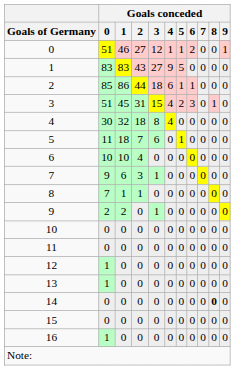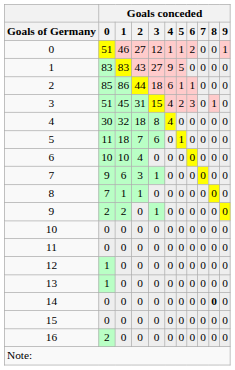 <table class="wikitable" style="text-align:center">
 <tr>
 <th></th>
 <th colspan="10">Goals conceded</th>
 </tr>
 <tr>
 <th>Goals of Germany</th>
 <th>0</th>
 <th>1</th>
 <th>2</th>
 <th>3</th>
 <th>4</th>
 <th>5</th>
 <th>6</th>
 <th>7</th>
 <th>8</th>
 <th>9</th>
 </tr>
 <tr>
 <td>0</td>
 <td style="background-color:#ff0">51</td>
 <td style="background-color:#FFCBCB">46</td>
 <td style="background-color:#FFCBCB">27</td>
 <td style="background-color:#FFCBCB">12</td>
 <td style="background-color:#FFCBCB">1</td>
 <td style="background-color:#FFCBCB">1</td>
 <td style="background-color:#FFCBCB">2</td>
 <td style="background-color:#eee">0</td>
 <td style="background-color:#eee">0</td>
 <td style="background-color:#FFCBCB">1</td>
 </tr>
 <tr>
 <td>1</td>
 <td style="background-color:#B9FFC5">83</td>
 <td style="background-color:#ff0">83</td>
 <td style="background-color:#FFCBCB">43</td>
 <td style="background-color:#FFCBCB">27</td>
 <td style="background-color:#FFCBCB">9</td>
 <td style="background-color:#FFCBCB">5</td>
 <td style="background-color:#eee">0</td>
 <td style="background-color:#eee">0</td>
 <td style="background-color:#eee">0</td>
 <td style="background-color:#eee">0</td>
 </tr>
 <tr>
 <td>2</td>
 <td style="background-color:#B9FFC5">85</td>
 <td style="background-color:#B9FFC5">86</td>
 <td style="background-color:#ff0">44</td>
 <td style="background-color:#FFCBCB">18</td>
 <td style="background-color:#FFCBCB">6</td>
 <td style="background-color:#FFCBCB">1</td>
 <td style="background-color:#FFCBCB">1</td>
 <td style="background-color:#eee">0</td>
 <td style="background-color:#eee">0</td>
 <td style="background-color:#eee">0</td>
 </tr>
 <tr>
 <td>3</td>
 <td style="background-color:#B9FFC5">51</td>
 <td style="background-color:#B9FFC5">45</td>
 <td style="background-color:#B9FFC5">31</td>
 <td style="background-color:#ff0">15</td>
 <td style="background-color:#FFCBCB">4</td>
 <td style="background-color:#FFCBCB">2</td>
 <td style="background-color:#FFCBCB">3</td>
 <td style="background-color:#eee">0</td>
 <td style="background-color:#FFCBCB">1</td>
 <td style="background-color:#eee">0</td>
 </tr>
 <tr>
 <td>4</td>
 <td style="background-color:#B9FFC5">30</td>
 <td style="background-color:#B9FFC5">32</td>
 <td style="background-color:#B9FFC5">18</td>
 <td style="background-color:#B9FFC5">8</td>
 <td style="background-color:#ff0">4</td>
 <td style="background-color:#eee">0</td>
 <td style="background-color:#eee">0</td>
 <td style="background-color:#eee">0</td>
 <td style="background-color:#eee">0</td>
 <td style="background-color:#eee">0</td>
 </tr>
 <tr>
 <td>5</td>
 <td style="background-color:#B9FFC5">11</td>
 <td style="background-color:#B9FFC5">18</td>
 <td style="background-color:#B9FFC5">7</td>
 <td style="background-color:#B9FFC5">6</td>
 <td style="background-color:#eee">0</td>
 <td style="background-color:#ff0">1</td>
 <td style="background-color:#eee">0</td>
 <td style="background-color:#eee">0</td>
 <td style="background-color:#eee">0</td>
 <td style="background-color:#eee">0</td>
 </tr>
 <tr>
 <td>6</td>
 <td style="background-color:#B9FFC5">10</td>
 <td style="background-color:#B9FFC5">10</td>
 <td style="background-color:#B9FFC5">4</td>
 <td style="background-color:#eee">0</td>
 <td style="background-color:#eee">0</td>
 <td style="background-color:#eee">0</td>
 <td style="background-color:#ff0">0</td>
 <td style="background-color:#eee">0</td>
 <td style="background-color:#eee">0</td>
 <td style="background-color:#eee">0</td>
 </tr>
 <tr>
 <td>7</td>
 <td style="background-color:#B9FFC5">9</td>
 <td style="background-color:#B9FFC5">6</td>
 <td style="background-color:#B9FFC5">3</td>
 <td style="background-color:#B9FFC5">1</td>
 <td style="background-color:#eee">0</td>
 <td style="background-color:#eee">0</td>
 <td style="background-color:#eee">0</td>
 <td style="background-color:#ff0">0</td>
 <td style="background-color:#eee">0</td>
 <td style="background-color:#eee">0</td>
 </tr>
 <tr>
 <td>8</td>
 <td style="background-color:#B9FFC5">7</td>
 <td style="background-color:#B9FFC5">1</td>
 <td style="background-color:#B9FFC5">1</td>
 <td style="background-color:#eee">0</td>
 <td style="background-color:#eee">0</td>
 <td style="background-color:#eee">0</td>
 <td style="background-color:#eee">0</td>
 <td style="background-color:#eee">0</td>
 <td style="background-color:#ff0">0</td>
 <td style="background-color:#eee">0</td>
 </tr>
 <tr>
 <td>9</td>
 <td style="background-color:#B9FFC5">2</td>
 <td style="background-color:#B9FFC5">2</td>
 <td style="background-color:#eee">0</td>
 <td style="background-color:#B9FFC5">1</td>
 <td style="background-color:#eee">0</td>
 <td style="background-color:#eee">0</td>
 <td style="background-color:#eee">0</td>
 <td style="background-color:#eee">0</td>
 <td style="background-color:#eee">0</td>
 <td style="background-color:#ff0">0</td>
 </tr>
 <tr>
 <td>10</td>
 <td style="background-color:#eee">0</td>
 <td style="background-color:#eee">0</td>
 <td style="background-color:#eee">0</td>
 <td style="background-color:#eee">0</td>
 <td style="background-color:#eee">0</td>
 <td style="background-color:#eee">0</td>
 <td style="background-color:#eee">0</td>
 <td style="background-color:#eee">0</td>
 <td style="background-color:#eee">0</td>
 <td style="background-color:#eee">0</td>
 </tr>
 <tr>
 <td>11</td>
 <td style="background-color:#eee">0</td>
 <td style="background-color:#eee">0</td>
 <td style="background-color:#eee">0</td>
 <td style="background-color:#eee">0</td>
 <td style="background-color:#eee">0</td>
 <td style="background-color:#eee">0</td>
 <td style="background-color:#eee">0</td>
 <td style="background-color:#eee">0</td>
 <td style="background-color:#eee">0</td>
 <td style="background-color:#eee">0</td>
 </tr>
 <tr>
 <td>12</td>
 <td style="background-color:#B9FFC5">1</td>
 <td style="background-color:#eee">0</td>
 <td style="background-color:#eee">0</td>
 <td style="background-color:#eee">0</td>
 <td style="background-color:#eee">0</td>
 <td style="background-color:#eee">0</td>
 <td style="background-color:#eee">0</td>
 <td style="background-color:#eee">0</td>
 <td style="background-color:#eee">0</td>
 <td style="background-color:#eee">0</td>
 </tr>
 <tr>
 <td>13</td>
 <td style="background-color:#B9FFC5">1</td>
 <td style="background-color:#eee">0</td>
 <td style="background-color:#eee">0</td>
 <td style="background-color:#eee">0</td>
 <td style="background-color:#eee">0</td>
 <td style="background-color:#eee">0</td>
 <td style="background-color:#eee">0</td>
 <td style="background-color:#eee">0</td>
 <td style="background-color:#eee">0</td>
 <td style="background-color:#eee">0</td>
 </tr>
 <tr>
 <td>14</td>
 <td style="background-color:#eee">0</td>
 <td style="background-color:#eee">0</td>
 <td style="background-color:#eee">0</td>
 <td style="background-color:#eee">0</td>
 <td style="background-color:#eee">0</td>
 <td style="background-color:#eee">0</td>
 <td style="background-color:#eee">0</td>
 <td style="background-color:#eee">0</td>
 <td style="background-color:#eee"><strong>0</strong></td>
 <td style="background-color:#eee">0</td>
 </tr>
 <tr>
 <td>15</td>
 <td style="background-color:#eee">0</td>
 <td style="background-color:#eee">0</td>
 <td style="background-color:#eee">0</td>
 <td style="background-color:#eee">0</td>
 <td style="background-color:#eee">0</td>
 <td style="background-color:#eee">0</td>
 <td style="background-color:#eee">0</td>
 <td style="background-color:#eee">0</td>
 <td style="background-color:#eee">0</td>
 <td style="background-color:#eee">0</td>
 </tr>
 <tr>
 <td>16</td>
-<td style="background-color:#B9FFC5">1</td>
+<td style="background-color:#B9FFC5">2</td>
 <td style="background-color:#eee">0</td>
 <td style="background-color:#eee">0</td>
 <td style="background-color:#eee">0</td>
 <td style="background-color:#eee">0</td>
 <td style="background-color:#eee">0</td>
 <td style="background-color:#eee">0</td>
 <td style="background-color:#eee">0</td>
 <td style="background-color:#eee">0</td>
 <td style="background-color:#eee">0</td>
 </tr>
 <tr>
 <td style="text-align:left" colspan="11">Note:<br></td>
 </tr>
 </table>
